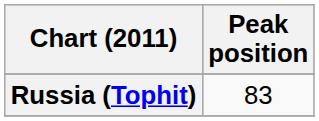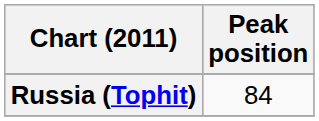 <table class="wikitable plainrowheaders sortable" style="text-align:center">
 <tr>
 <th>Chart (2011)</th>
 <th>Peak<br>position</th>
 </tr>
 <tr>
 </tr>
 <tr>
 <th scope="row">Russia (<a href='#'>Tophit</a>)</th>
-<td>83</td>
+<td>84</td>
 </tr>
 <tr>
 </tr>
 </table>
